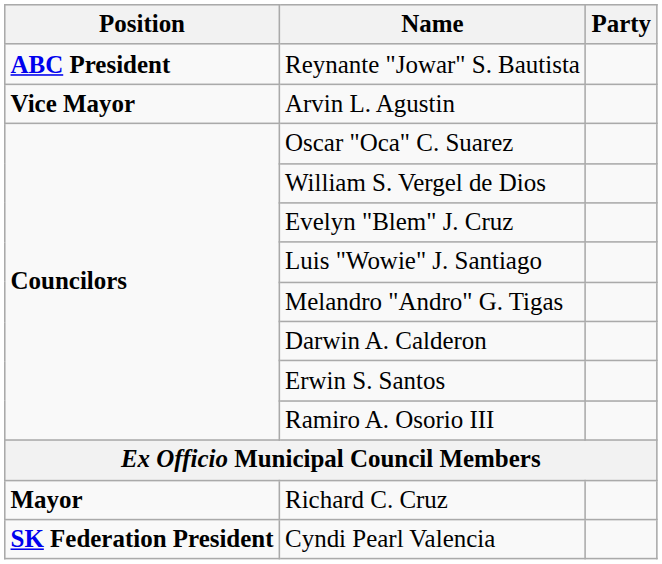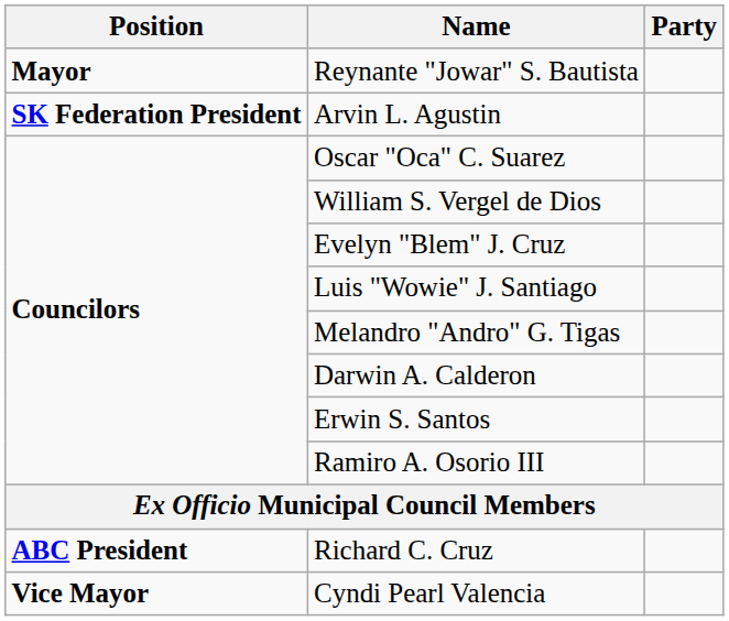 <table class=wikitable>
 <tr>
 <th>Position</th>
 <th>Name</th>
 <th colspan=2>Party</th>
 </tr>
 <tr>
-<td><strong><a href='#'>ABC</a> President</strong></td>
+<td><strong>Mayor</strong></td>
 <td>Reynante "Jowar" S. Bautista</td>
 <td></td>
 </tr>
 <tr>
-<td><strong>Vice Mayor</strong></td>
+<td><strong><a href='#'>SK</a> Federation President</strong></td>
 <td>Arvin L. Agustin</td>
 <td></td>
 </tr>
 <tr>
 <td rowspan=8><strong>Councilors</strong></td>
 <td>Oscar "Oca" C. Suarez</td>
 <td></td>
 </tr>
 <tr>
 <td>William S. Vergel de Dios</td>
 <td></td>
 </tr>
 <tr>
 <td>Evelyn "Blem" J. Cruz</td>
 <td></td>
 </tr>
 <tr>
 <td>Luis "Wowie" J. Santiago</td>
 <td></td>
 </tr>
 <tr>
 <td>Melandro "Andro" G. Tigas</td>
 <td></td>
 </tr>
 <tr>
 <td>Darwin A. Calderon</td>
 <td></td>
 </tr>
 <tr>
 <td>Erwin S. Santos</td>
 <td></td>
 </tr>
 <tr>
 <td>Ramiro A. Osorio III</td>
 <td></td>
 </tr>
 <tr>
 <th colspan=4><em>Ex Officio</em> Municipal Council Members</th>
 </tr>
 <tr>
-<td><strong>Mayor</strong></td>
+<td><strong><a href='#'>ABC</a> President</strong></td>
 <td>Richard C. Cruz</td>
 <td></td>
 </tr>
 <tr>
-<td><strong><a href='#'>SK</a> Federation President</strong></td>
+<td><strong>Vice Mayor</strong></td>
 <td>Cyndi Pearl Valencia</td>
 <td></td>
 </tr>
 </table>
